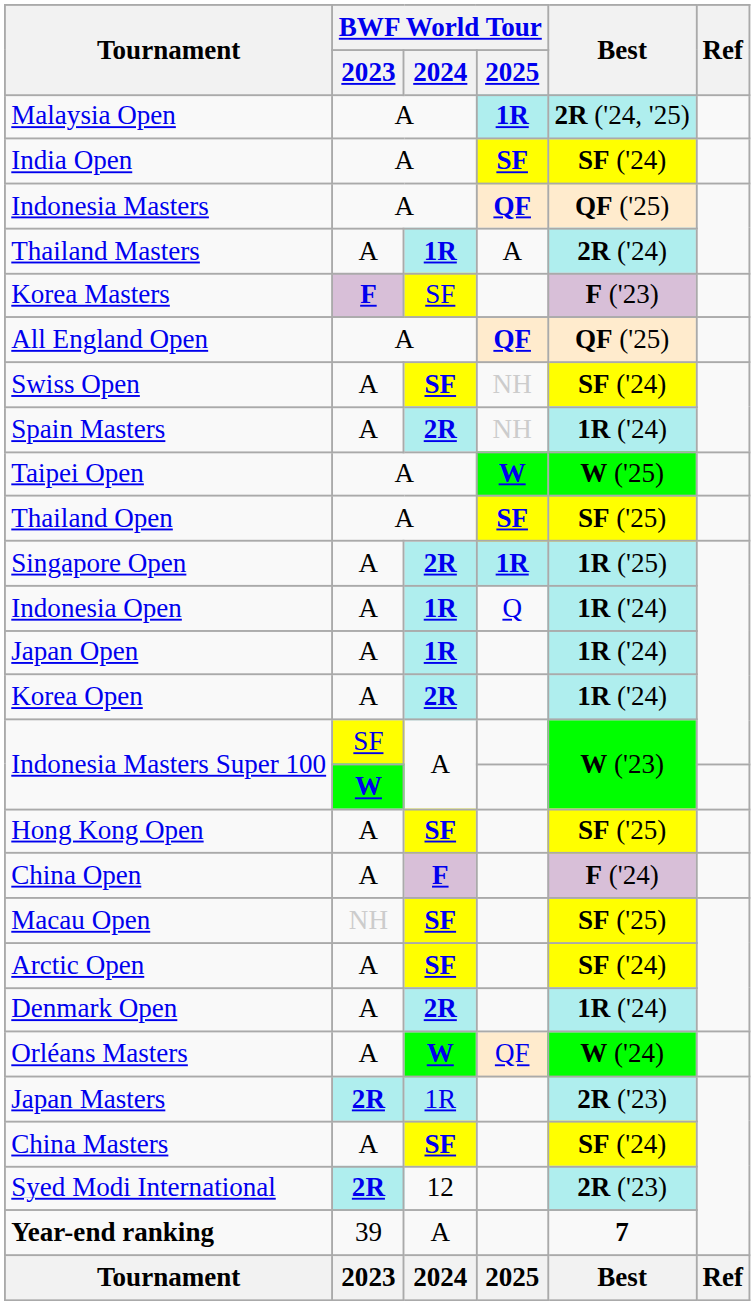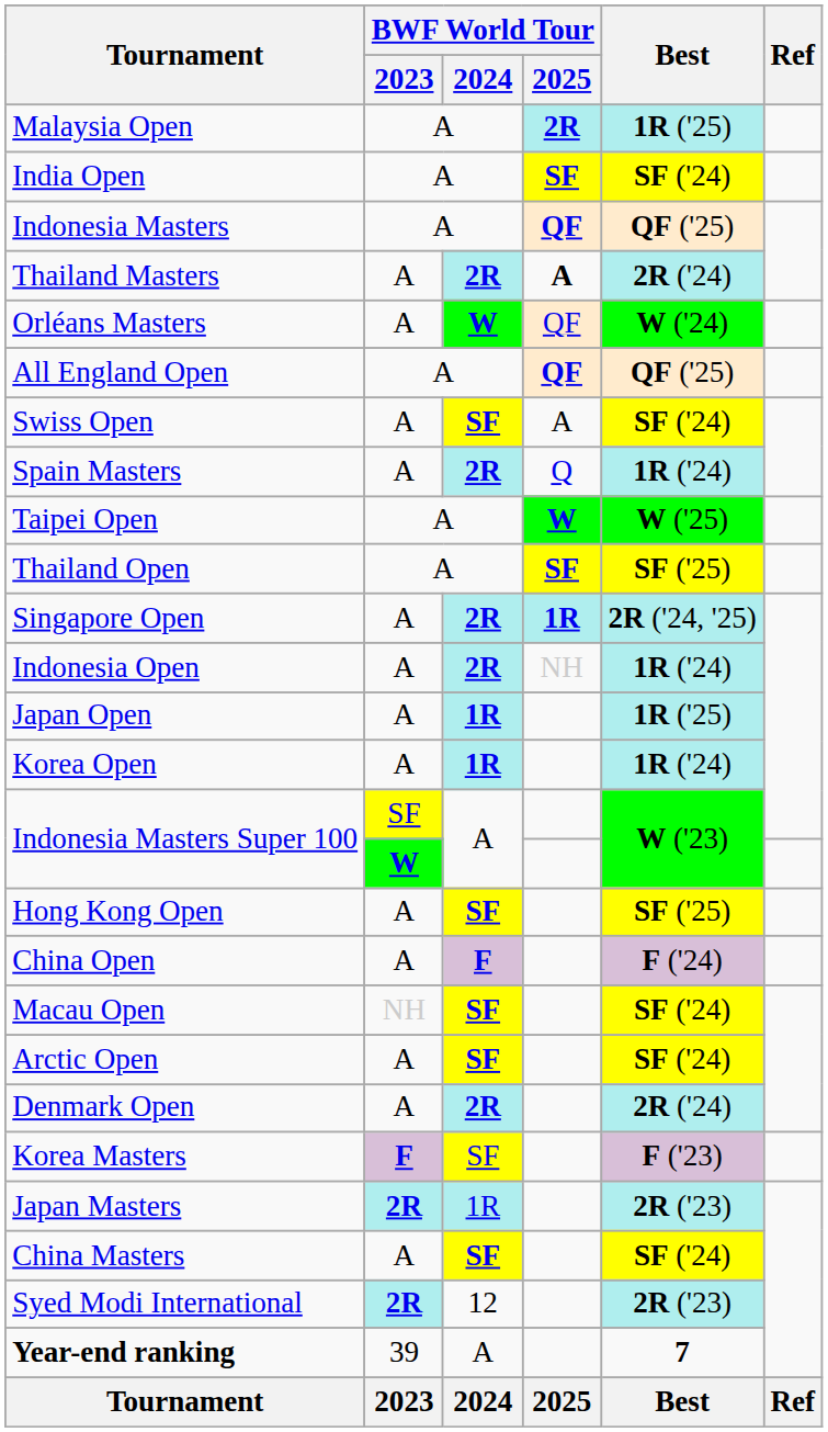 <table style='font-size: 90%; text-align:center;' class='wikitable'>
 <tr>
 <th rowspan="2">Tournament</th>
 <th colspan="3"><a href='#'>BWF World Tour</a></th>
 <th rowspan="2">Best</th>
 <th rowspan="2">Ref</th>
 </tr>
 <tr>
 <th><a href='#'>2023</a></th>
 <th><a href='#'>2024</a></th>
 <th><a href='#'>2025</a></th>
 </tr>
 <tr>
 <td align="left"><a href='#'>Malaysia Open</a></td>
 <td colspan="2">A</td>
-<td bgcolor="#afeeee"><strong><a href='#'>1R</a></strong></td>
-<td bgcolor="#afeeee"><strong>2R</strong> ('24, '25)</td>
+<td bgcolor="#afeeee"><a href='#'><strong>2R</strong></a></td>
+<td bgcolor="#afeeee"><strong>1R</strong> ('25)</td>
 <td></td>
 </tr>
 <tr>
 <td align="left"><a href='#'>India Open</a></td>
 <td colspan="2">A</td>
 <td bgcolor="#FFFF00"><strong><a href='#'>SF</a></strong></td>
 <td bgcolor="#FFFF00"><strong>SF</strong> ('24)</td>
 <td></td>
 </tr>
 <tr>
 <td align="left"><a href='#'>Indonesia Masters</a></td>
 <td colspan="2">A</td>
 <td bgcolor=FFEBCD><strong><a href='#'>QF</a></strong></td>
 <td bgcolor=FFEBCD><strong>QF</strong> ('25)</td>
 </tr>
 <tr>
 <td align="left"><a href='#'>Thailand Masters</a></td>
 <td>A</td>
-<td bgcolor="#afeeee"><strong><a href='#'>1R</a></strong></td>
-<td>A</td>
+<td bgcolor="#afeeee"><strong><a href='#'>2R</a></strong></td>
+<td><strong>A</strong></td>
 <td bgcolor="#afeeee"><strong>2R</strong> ('24)</td>
 </tr>
 <tr>
-<td align="left"><a href='#'>Korea Masters</a></td>
-<td bgcolor="D8BFD8"><strong><a href='#'>F</a></strong></td>
-<td bgcolor="FFFF00"><a href='#'>SF</a></td>
-<td></td>
-<td bgcolor="D8BFD8"><strong>F</strong> ('23)</td>
+<td align="left"><a href='#'>Orléans Masters</a></td>
+<td>A</td>
+<td bgcolor="00FF00"><strong><a href='#'>W</a></strong></td>
+<td bgcolor=FFEBCD><a href='#'>QF</a></td>
+<td bgcolor="00FF00"><strong>W</strong> ('24)</td>
 <td></td>
 </tr>
 <tr>
 <td align="left"><a href='#'>All England Open</a></td>
 <td colspan="2">A</td>
 <td bgcolor=FFEBCD><a href='#'><strong>QF</strong></a></td>
 <td bgcolor=FFEBCD><strong>QF</strong> ('25)</td>
 <td></td>
 </tr>
 <tr>
 <td align="left"><a href='#'>Swiss Open</a></td>
 <td>A</td>
 <td bgcolor="#FFFF00"><strong><a href='#'>SF</a></strong></td>
-<td style=color:#ccc>NH</td>
+<td>A</td>
 <td bgcolor="#FFFF00"><strong>SF</strong> ('24)</td>
 </tr>
 <tr>
 <td align="left"><a href='#'>Spain Masters</a></td>
 <td>A</td>
 <td bgcolor="#afeeee"><strong><a href='#'>2R</a></strong></td>
-<td style=color:#ccc>NH</td>
+<td><a href='#'>Q</a></td>
 <td bgcolor="#afeeee"><strong>1R</strong> ('24)</td>
 </tr>
 <tr>
 <td align="left"><a href='#'>Taipei Open</a></td>
 <td colspan="2">A</td>
 <td bgcolor=00FF00><a href='#'><strong>W</strong></a></td>
 <td bgcolor=00FF00><strong>W</strong> ('25)</td>
 <td></td>
 </tr>
 <tr>
 <td align="left"><a href='#'>Thailand Open</a></td>
 <td colspan="2">A</td>
 <td bgcolor="#FFFF00"><strong><a href='#'>SF</a></strong></td>
 <td bgcolor="#FFFF00"><strong>SF</strong> ('25)</td>
 <td></td>
 </tr>
 <tr>
 <td align="left"><a href='#'>Singapore Open</a></td>
 <td>A</td>
 <td bgcolor="#afeeee"><strong><a href='#'>2R</a></strong></td>
 <td bgcolor="#afeeee"><strong><a href='#'>1R</a></strong></td>
-<td bgcolor="#afeeee"><strong>1R</strong> ('25)</td>
+<td bgcolor="#afeeee"><strong>2R</strong> ('24, '25)</td>
 </tr>
 <tr>
 <td align="left"><a href='#'>Indonesia Open</a></td>
 <td>A</td>
-<td bgcolor="#afeeee"><strong><a href='#'>1R</a></strong></td>
-<td><a href='#'>Q</a></td>
+<td bgcolor="#afeeee"><strong><a href='#'>2R</a></strong></td>
+<td style=color:#ccc>NH</td>
 <td bgcolor="#afeeee"><strong>1R</strong> ('24)</td>
 </tr>
 <tr>
 <td align="left"><a href='#'>Japan Open</a></td>
 <td>A</td>
 <td bgcolor="#afeeee"><strong><a href='#'>1R</a></strong></td>
 <td></td>
-<td bgcolor="#afeeee"><strong>1R</strong> ('24)</td>
+<td bgcolor="#afeeee"><strong>1R</strong> ('25)</td>
 </tr>
 <tr>
 <td align="left"><a href='#'>Korea Open</a></td>
 <td>A</td>
-<td bgcolor="#afeeee"><strong><a href='#'>2R</a></strong></td>
+<td bgcolor="#afeeee"><strong><a href='#'>1R</a></strong></td>
 <td></td>
 <td bgcolor="#afeeee"><strong>1R</strong> ('24)</td>
 </tr>
 <tr>
 <td rowspan="2" align="left"><a href='#'>Indonesia Masters Super 100</a></td>
 <td bgcolor="#FFFF00"><a href='#'>SF</a></td>
 <td rowspan="2">A</td>
 <td></td>
 <td rowspan="2" bgcolor="00FF00"><strong>W</strong> ('23)</td>
 </tr>
 <tr>
 <td bgcolor="00FF00"><strong><a href='#'>W</a></strong></td>
 <td></td>
 <td></td>
 </tr>
 <tr>
 <td align="left"><a href='#'>Hong Kong Open</a></td>
 <td>A</td>
 <td bgcolor="#FFFF00"><strong><a href='#'>SF</a></strong></td>
 <td></td>
 <td bgcolor="#FFFF00"><strong>SF</strong> ('25)</td>
 </tr>
 <tr>
 <td align="left"><a href='#'>China Open</a></td>
 <td>A</td>
 <td bgcolor="D8BFD8"><strong><a href='#'>F</a></strong></td>
 <td></td>
 <td bgcolor="D8BFD8"><strong>F</strong> ('24)</td>
 <td></td>
 </tr>
 <tr>
 <td align="left"><a href='#'>Macau Open</a></td>
 <td style=color:#ccc>NH</td>
 <td bgcolor="#FFFF00"><strong><a href='#'>SF</a></strong></td>
 <td></td>
-<td bgcolor="#FFFF00"><strong>SF</strong> ('25)</td>
+<td bgcolor="#FFFF00"><strong>SF</strong> ('24)</td>
 </tr>
 <tr>
 <td align="left"><a href='#'>Arctic Open</a></td>
 <td>A</td>
 <td bgcolor="FFFF00"><strong><a href='#'>SF</a></strong></td>
 <td></td>
 <td bgcolor="FFFF00"><strong>SF</strong> ('24)</td>
 </tr>
 <tr>
 <td align="left"><a href='#'>Denmark Open</a></td>
 <td>A</td>
 <td bgcolor="#afeeee"><strong><a href='#'>2R</a></strong></td>
 <td></td>
-<td bgcolor="#afeeee"><strong>1R</strong> ('24)</td>
+<td bgcolor="#afeeee"><strong>2R</strong> ('24)</td>
 </tr>
 <tr>
-<td align="left"><a href='#'>Orléans Masters</a></td>
-<td>A</td>
-<td bgcolor="00FF00"><strong><a href='#'>W</a></strong></td>
-<td bgcolor=FFEBCD><a href='#'>QF</a></td>
-<td bgcolor="00FF00"><strong>W</strong> ('24)</td>
+<td align="left"><a href='#'>Korea Masters</a></td>
+<td bgcolor="D8BFD8"><strong><a href='#'>F</a></strong></td>
+<td bgcolor="FFFF00"><a href='#'>SF</a></td>
+<td></td>
+<td bgcolor="D8BFD8"><strong>F</strong> ('23)</td>
 <td></td>
 </tr>
 <tr>
 <td align="left"><a href='#'>Japan Masters</a></td>
 <td bgcolor="#afeeee"><strong><a href='#'>2R</a></strong></td>
 <td bgcolor="#afeeee"><a href='#'>1R</a></td>
 <td></td>
 <td bgcolor="#afeeee"><strong>2R</strong> ('23)</td>
 </tr>
 <tr>
 <td align="left"><a href='#'>China Masters</a></td>
 <td>A</td>
 <td bgcolor="FFFF00"><strong><a href='#'>SF</a></strong></td>
 <td></td>
 <td bgcolor="FFFF00"><strong>SF</strong> ('24)</td>
 </tr>
 <tr>
 <td align="left"><a href='#'>Syed Modi International</a></td>
 <td bgcolor="#afeeee"><strong><a href='#'>2R</a></strong></td>
 <td>12</td>
 <td></td>
 <td bgcolor="#afeeee"><strong>2R</strong> ('23)</td>
 </tr>
 <tr>
 <td align="left"><strong>Year-end ranking</strong></td>
 <td>39</td>
 <td>A</td>
 <td></td>
 <td Best;><strong>7</strong></td>
 </tr>
 <tr>
 <th>Tournament</th>
 <th>2023</th>
 <th>2024</th>
 <th>2025</th>
 <th>Best</th>
 <th>Ref</th>
 </tr>
 </table>
